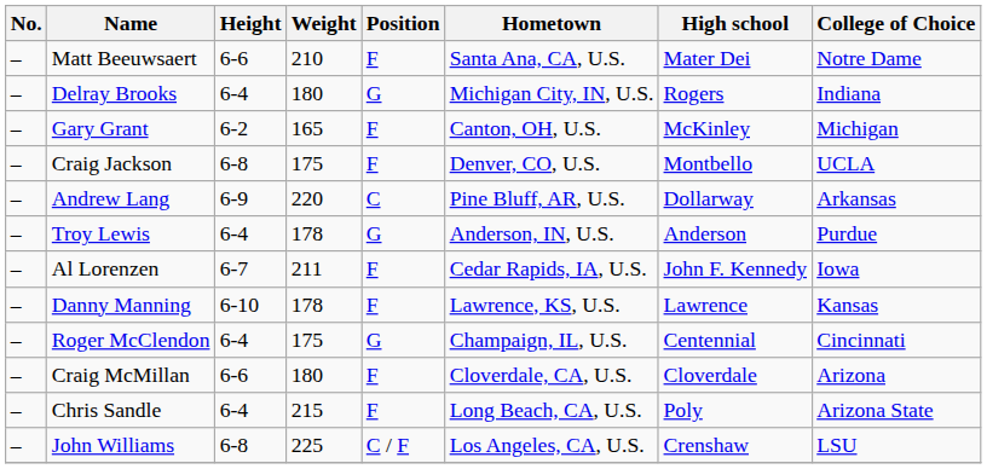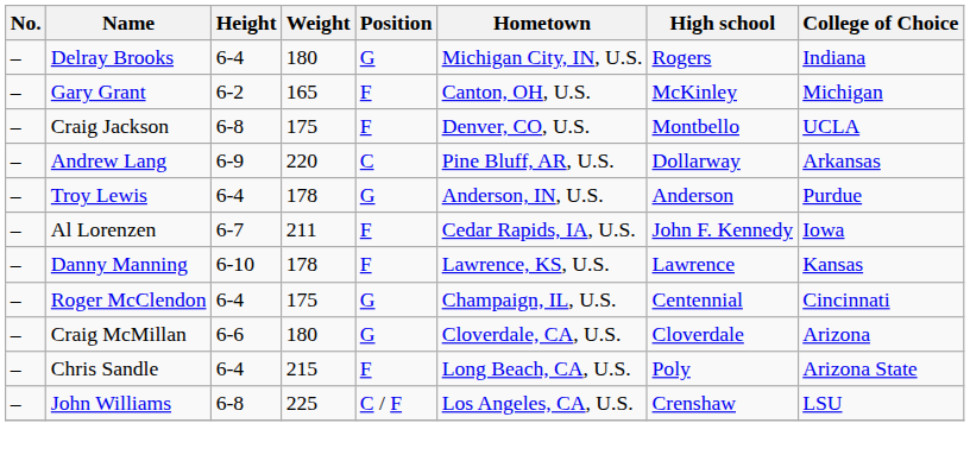 <table class="wikitable sortable" style="font-size: 95%;">
 <tr>
 <th>No.</th>
 <th>Name</th>
 <th>Height</th>
 <th>Weight</th>
 <th>Position</th>
 <th>Hometown</th>
 <th>High school</th>
 <th>College of Choice</th>
-</tr>
-<tr>
-<td>–</td>
-<td>Matt Beeuwsaert</td>
-<td>6-6</td>
-<td>210</td>
-<td><a href='#'>F</a></td>
-<td><a href='#'>Santa Ana, CA</a>, U.S.</td>
-<td><a href='#'>Mater Dei</a></td>
-<td><a href='#'>Notre Dame</a></td>
 </tr>
 <tr>
 <td>–</td>
 <td><a href='#'>Delray Brooks</a></td>
 <td>6-4</td>
 <td>180</td>
 <td><a href='#'>G</a></td>
 <td><a href='#'>Michigan City, IN</a>, U.S.</td>
 <td><a href='#'>Rogers</a></td>
 <td><a href='#'>Indiana</a></td>
 </tr>
 <tr>
 <td>–</td>
 <td><a href='#'>Gary Grant</a></td>
 <td>6-2</td>
 <td>165</td>
 <td><a href='#'>F</a></td>
 <td><a href='#'>Canton, OH</a>, U.S.</td>
 <td><a href='#'>McKinley</a></td>
 <td><a href='#'>Michigan</a></td>
 </tr>
 <tr>
 <td>–</td>
 <td>Craig Jackson</td>
 <td>6-8</td>
 <td>175</td>
 <td><a href='#'>F</a></td>
 <td><a href='#'>Denver, CO</a>, U.S.</td>
 <td><a href='#'>Montbello</a></td>
 <td><a href='#'>UCLA</a></td>
 </tr>
 <tr>
 <td>–</td>
 <td><a href='#'>Andrew Lang</a></td>
 <td>6-9</td>
 <td>220</td>
 <td><a href='#'>C</a></td>
 <td><a href='#'>Pine Bluff, AR</a>, U.S.</td>
 <td><a href='#'>Dollarway</a></td>
 <td><a href='#'>Arkansas</a></td>
 </tr>
 <tr>
 <td>–</td>
 <td><a href='#'>Troy Lewis</a></td>
 <td>6-4</td>
 <td>178</td>
 <td><a href='#'>G</a></td>
 <td><a href='#'>Anderson, IN</a>, U.S.</td>
 <td><a href='#'>Anderson</a></td>
 <td><a href='#'>Purdue</a></td>
 </tr>
 <tr>
 <td>–</td>
 <td>Al Lorenzen</td>
 <td>6-7</td>
 <td>211</td>
 <td><a href='#'>F</a></td>
 <td><a href='#'>Cedar Rapids, IA</a>, U.S.</td>
 <td><a href='#'>John F. Kennedy</a></td>
 <td><a href='#'>Iowa</a></td>
 </tr>
 <tr>
 <td>–</td>
 <td><a href='#'>Danny Manning</a></td>
 <td>6-10</td>
 <td>178</td>
 <td><a href='#'>F</a></td>
 <td><a href='#'>Lawrence, KS</a>, U.S.</td>
 <td><a href='#'>Lawrence</a></td>
 <td><a href='#'>Kansas</a></td>
 </tr>
 <tr>
 <td>–</td>
 <td><a href='#'>Roger McClendon</a></td>
 <td>6-4</td>
 <td>175</td>
 <td><a href='#'>G</a></td>
 <td><a href='#'>Champaign, IL</a>, U.S.</td>
 <td><a href='#'>Centennial</a></td>
 <td><a href='#'>Cincinnati</a></td>
 </tr>
 <tr>
 <td>–</td>
 <td>Craig McMillan</td>
 <td>6-6</td>
 <td>180</td>
-<td><a href='#'>F</a></td>
+<td><a href='#'>G</a></td>
 <td><a href='#'>Cloverdale, CA</a>, U.S.</td>
 <td><a href='#'>Cloverdale</a></td>
 <td><a href='#'>Arizona</a></td>
 </tr>
 <tr>
 <td>–</td>
 <td>Chris Sandle</td>
 <td>6-4</td>
 <td>215</td>
 <td><a href='#'>F</a></td>
 <td><a href='#'>Long Beach, CA</a>, U.S.</td>
 <td><a href='#'>Poly</a></td>
 <td><a href='#'>Arizona State</a></td>
 </tr>
 <tr>
 <td>–</td>
 <td><a href='#'>John Williams</a></td>
 <td>6-8</td>
 <td>225</td>
 <td><a href='#'>C</a> / <a href='#'>F</a></td>
 <td><a href='#'>Los Angeles, CA</a>, U.S.</td>
 <td><a href='#'>Crenshaw</a></td>
 <td><a href='#'>LSU</a></td>
 </tr>
 <tr>
 </tr>
 </table>
